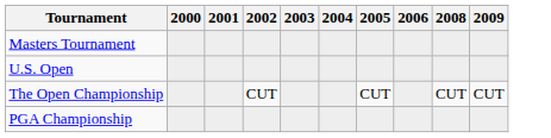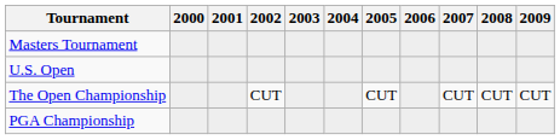 <table class="wikitable" style="font-size:95%;">
 <tr>
 <th>Tournament</th>
 <th>2000</th>
 <th>2001</th>
 <th>2002</th>
 <th>2003</th>
 <th>2004</th>
 <th>2005</th>
 <th>2006</th>
+<th>2007</th>
 <th>2008</th>
 <th>2009</th>
 </tr>
 <tr>
 <td><a href='#'>Masters Tournament</a></td>
+<td style="background:#eeeeee;"></td>
 <td style="background:#eeeeee;"></td>
 <td style="background:#eeeeee;"></td>
 <td style="background:#eeeeee;"></td>
 <td style="background:#eeeeee;"></td>
 <td style="background:#eeeeee;"></td>
 <td style="background:#eeeeee;"></td>
 <td style="background:#eeeeee;"></td>
 <td style="background:#eeeeee;"></td>
 <td style="background:#eeeeee;"></td>
 </tr>
 <tr>
 <td><a href='#'>U.S. Open</a></td>
 <td style="background:#eeeeee;"></td>
 <td style="background:#eeeeee;"></td>
 <td style="background:#eeeeee;"></td>
 <td style="background:#eeeeee;"></td>
 <td style="background:#eeeeee;"></td>
 <td style="background:#eeeeee;"></td>
 <td style="background:#eeeeee;"></td>
 <td style="background:#eeeeee;"></td>
 <td style="background:#eeeeee;"></td>
+<td style="background:#eeeeee;"></td>
 </tr>
 <tr>
 <td><a href='#'>The Open Championship</a></td>
 <td style="background:#eeeeee;"></td>
 <td style="background:#eeeeee;"></td>
 <td align="center">CUT</td>
 <td style="background:#eeeeee;"></td>
 <td style="background:#eeeeee;"></td>
 <td align="center">CUT</td>
 <td style="background:#eeeeee;"></td>
+<td align="center">CUT</td>
 <td align="center">CUT</td>
 <td align="center">CUT</td>
 </tr>
 <tr>
 <td><a href='#'>PGA Championship</a></td>
 <td style="background:#eeeeee;"></td>
 <td style="background:#eeeeee;"></td>
 <td style="background:#eeeeee;"></td>
 <td style="background:#eeeeee;"></td>
 <td style="background:#eeeeee;"></td>
 <td style="background:#eeeeee;"></td>
 <td style="background:#eeeeee;"></td>
 <td style="background:#eeeeee;"></td>
 <td style="background:#eeeeee;"></td>
+<td style="background:#eeeeee;"></td>
 </tr>
 </table>
